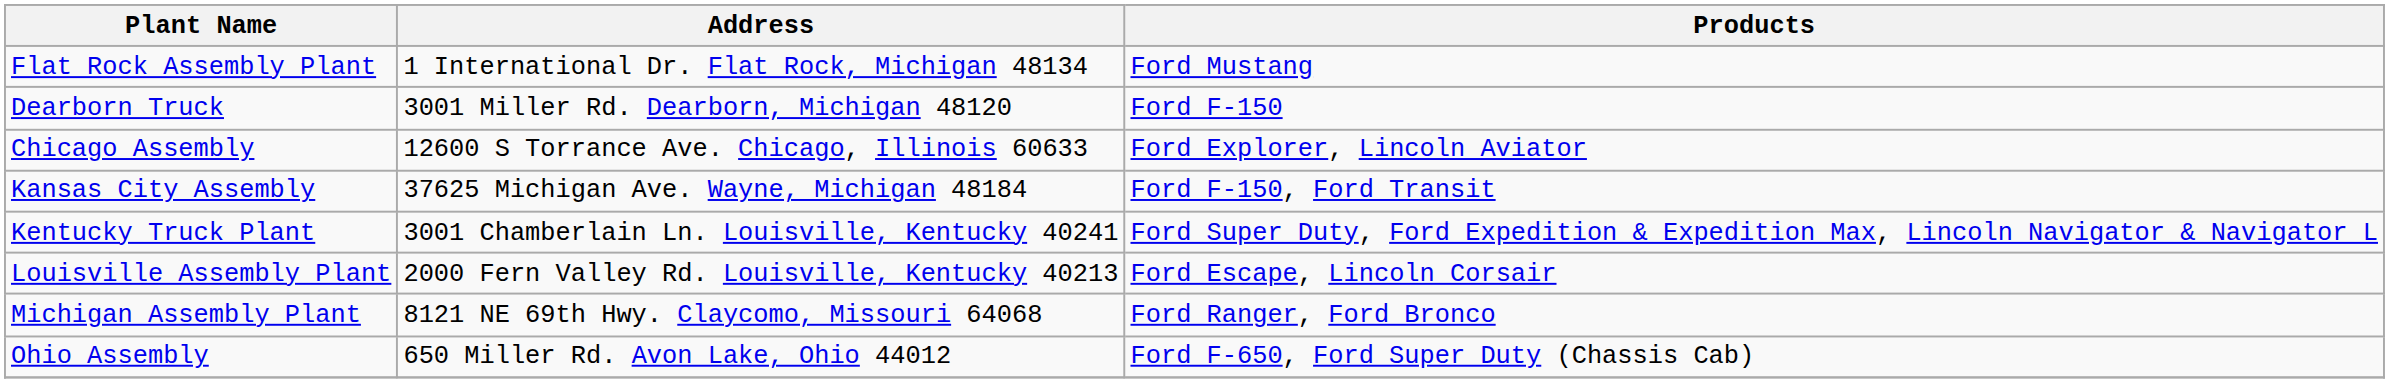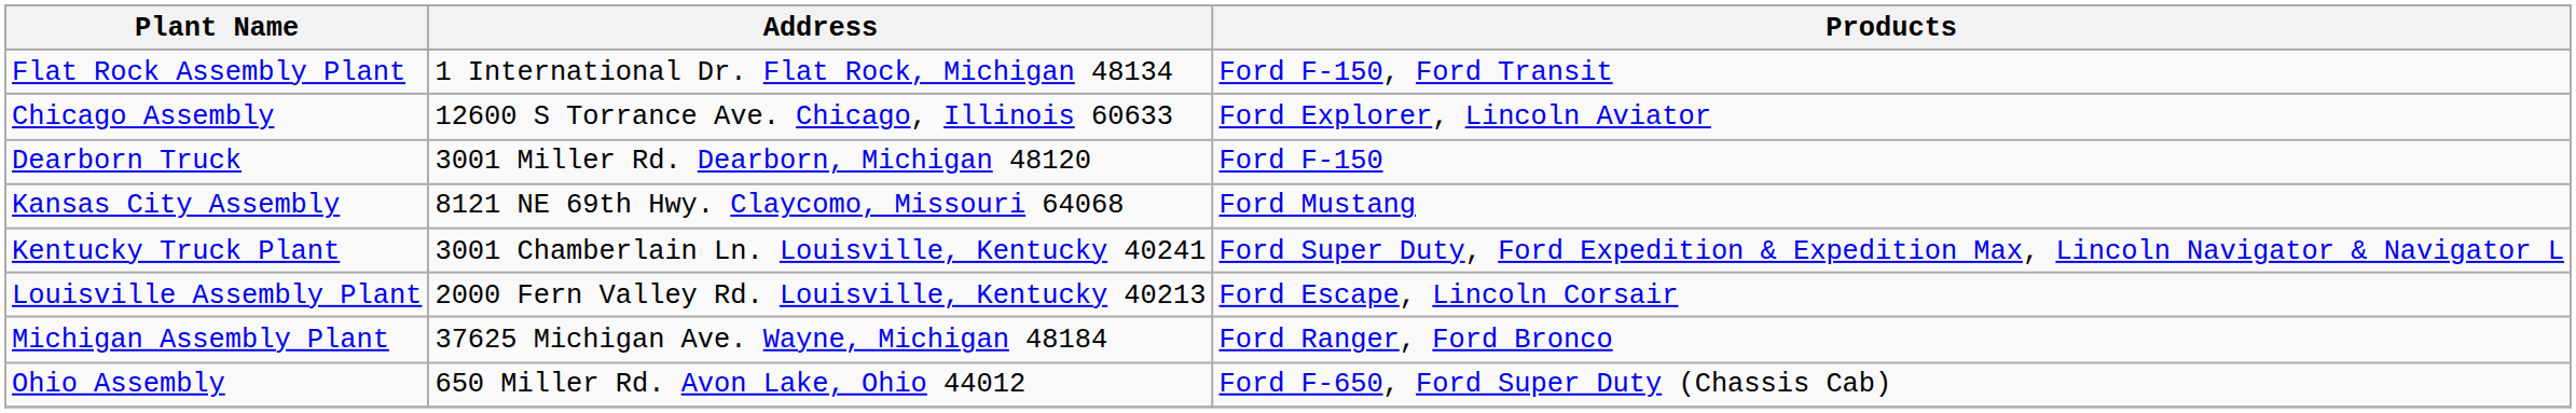 <table class="wikitable">
 <tr>
 <th>Plant Name</th>
 <th>Address</th>
 <th>Products</th>
 </tr>
 <tr --->
 <td><a href='#'>Flat Rock Assembly Plant</a></td>
 <td>1 International Dr. <a href='#'>Flat Rock, Michigan</a> 48134</td>
-<td><a href='#'>Ford Mustang</a></td>
+<td><a href='#'>Ford F-150</a>, <a href='#'>Ford Transit</a></td>
+</tr>
+<tr --->
+<td><a href='#'>Chicago Assembly</a></td>
+<td>12600 S Torrance Ave. <a href='#'>Chicago</a>, <a href='#'>Illinois</a> 60633</td>
+<td><a href='#'>Ford Explorer</a>, <a href='#'>Lincoln Aviator</a></td>
 </tr>
 <tr --->
 <td><a href='#'>Dearborn Truck</a></td>
 <td>3001 Miller Rd. <a href='#'>Dearborn, Michigan</a> 48120</td>
 <td><a href='#'>Ford F-150</a></td>
 </tr>
 <tr --->
-<td><a href='#'>Chicago Assembly</a></td>
-<td>12600 S Torrance Ave. <a href='#'>Chicago</a>, <a href='#'>Illinois</a> 60633</td>
-<td><a href='#'>Ford Explorer</a>, <a href='#'>Lincoln Aviator</a></td>
-</tr>
-<tr --->
 <td><a href='#'>Kansas City Assembly</a></td>
-<td>37625 Michigan Ave. <a href='#'>Wayne, Michigan</a> 48184</td>
-<td><a href='#'>Ford F-150</a>, <a href='#'>Ford Transit</a></td>
+<td>8121 NE 69th Hwy. <a href='#'>Claycomo, Missouri</a> 64068</td>
+<td><a href='#'>Ford Mustang</a></td>
 </tr>
 <tr --->
 <td><a href='#'>Kentucky Truck Plant</a></td>
 <td>3001 Chamberlain Ln. <a href='#'>Louisville, Kentucky</a> 40241</td>
 <td><a href='#'>Ford Super Duty</a>, <a href='#'>Ford Expedition & Expedition Max</a>, <a href='#'>Lincoln Navigator & Navigator L</a></td>
 </tr>
 <tr --->
 <td><a href='#'>Louisville Assembly Plant</a></td>
 <td>2000 Fern Valley Rd. <a href='#'>Louisville, Kentucky</a> 40213</td>
 <td><a href='#'>Ford Escape</a>, <a href='#'>Lincoln Corsair</a></td>
 </tr>
 <tr --->
 <td><a href='#'>Michigan Assembly Plant</a></td>
-<td>8121 NE 69th Hwy. <a href='#'>Claycomo, Missouri</a> 64068</td>
+<td>37625 Michigan Ave. <a href='#'>Wayne, Michigan</a> 48184</td>
 <td><a href='#'>Ford Ranger</a>, <a href='#'>Ford Bronco</a></td>
 </tr>
 <tr --->
 <td><a href='#'>Ohio Assembly</a></td>
 <td>650 Miller Rd. <a href='#'>Avon Lake, Ohio</a> 44012</td>
 <td><a href='#'>Ford F-650</a>, <a href='#'>Ford Super Duty</a> (Chassis Cab)</td>
 </tr>
 <tr --->
 </tr>
 <tr --->
 </tr>
 </table>
